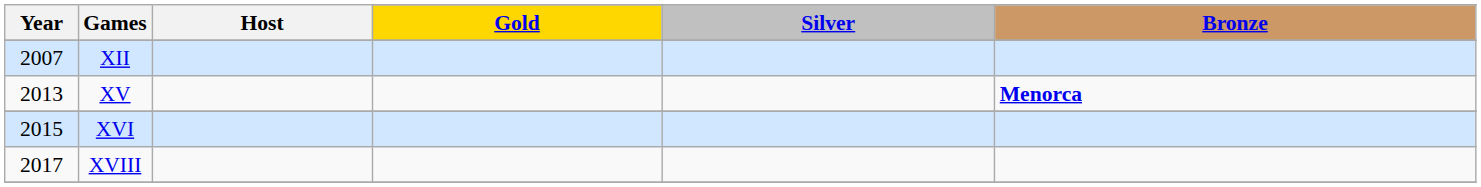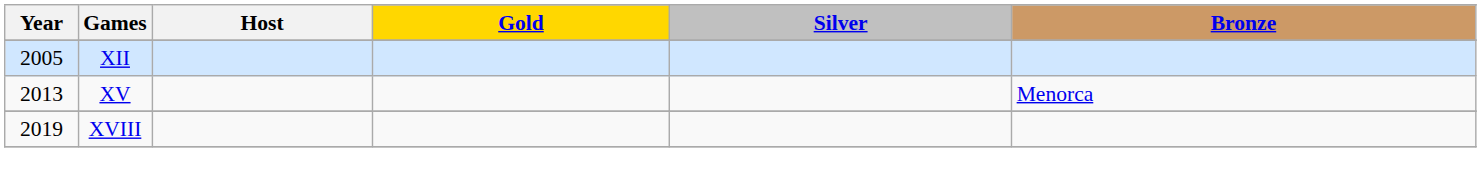 <table class="wikitable" style="text-align: center; font-size:95%;">
 <tr>
 <th rowspan="2" style="width:5%;">Year</th>
 <th rowspan="2" style="width:5%;">Games</th>
 <th rowspan="2" style="width:15%;">Host</th>
 </tr>
 <tr>
 <th style="background-color: gold"><a href='#'>Gold</a></th>
 <th style="background-color: silver"><a href='#'>Silver</a></th>
 <th style="background-color: #CC9966"><a href='#'>Bronze</a></th>
 </tr>
 <tr>
 </tr>
 <tr>
 </tr>
 <tr style="text-align:center; background:#d0e7ff;">
-<td>2007</td>
+<td>2005</td>
 <td align=center><a href='#'>XII</a></td>
 <td align="left"></td>
 <td align="left"></td>
 <td align="left"></td>
 <td align="left"></td>
 </tr>
 <tr>
 <td>2013</td>
 <td align=center><a href='#'>XV</a></td>
 <td align="left"></td>
 <td align="left"></td>
 <td align="left"> </td>
-<td align="left"><strong> <a href='#'>Menorca</a></strong></td>
+<td align="left"> <a href='#'>Menorca</a></td>
 </tr>
 <tr>
 </tr>
-<tr style="text-align:center; background:#d0e7ff;">
-<td>2015</td>
-<td align=center><a href='#'>XVI</a></td>
-<td align="left"></td>
-<td align="left"></td>
-<td align="left"></td>
-<td align="left"></td>
-</tr>
 <tr>
-<td>2017</td>
+<td>2019</td>
 <td align=center><a href='#'>XVIII</a></td>
 <td align="left"></td>
 <td align="left"></td>
 <td align="left"></td>
 <td align="left"></td>
 </tr>
 <tr>
 </tr>
 </table>
